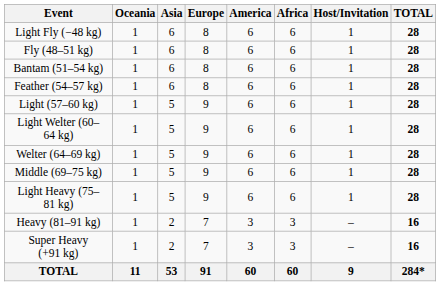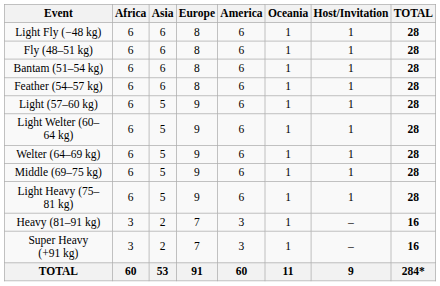 <table class="wikitable" width=600 style="text-align:center;">
 <tr>
 <th>Event</th>
-<th>Oceania</th>
+<th>Africa</th>
 <th>Asia</th>
 <th>Europe</th>
 <th>America</th>
-<th>Africa</th>
+<th>Oceania</th>
 <th>Host/Invitation</th>
 <th>TOTAL</th>
 </tr>
 <tr>
 <td>Light Fly (−48 kg)</td>
-<td>1</td>
+<td>6</td>
 <td>6</td>
 <td>8</td>
 <td>6</td>
-<td>6</td>
+<td>1</td>
 <td>1</td>
 <td><strong>28</strong></td>
 </tr>
 <tr>
 <td>Fly (48–51 kg)</td>
-<td>1</td>
+<td>6</td>
 <td>6</td>
 <td>8</td>
 <td>6</td>
-<td>6</td>
+<td>1</td>
 <td>1</td>
 <td><strong>28</strong></td>
 </tr>
 <tr>
 <td>Bantam (51–54 kg)</td>
-<td>1</td>
+<td>6</td>
 <td>6</td>
 <td>8</td>
 <td>6</td>
-<td>6</td>
+<td>1</td>
 <td>1</td>
 <td><strong>28</strong></td>
 </tr>
 <tr>
 <td>Feather (54–57 kg)</td>
-<td>1</td>
+<td>6</td>
 <td>6</td>
 <td>8</td>
 <td>6</td>
-<td>6</td>
+<td>1</td>
 <td>1</td>
 <td><strong>28</strong></td>
 </tr>
 <tr>
 <td>Light (57–60 kg)</td>
-<td>1</td>
+<td>6</td>
 <td>5</td>
 <td>9</td>
 <td>6</td>
-<td>6</td>
+<td>1</td>
 <td>1</td>
 <td><strong>28</strong></td>
 </tr>
 <tr>
 <td>Light Welter (60–64 kg)</td>
-<td>1</td>
+<td>6</td>
 <td>5</td>
 <td>9</td>
 <td>6</td>
-<td>6</td>
+<td>1</td>
 <td>1</td>
 <td><strong>28</strong></td>
 </tr>
 <tr>
 <td>Welter (64–69 kg)</td>
-<td>1</td>
+<td>6</td>
 <td>5</td>
 <td>9</td>
 <td>6</td>
-<td>6</td>
+<td>1</td>
 <td>1</td>
 <td><strong>28</strong></td>
 </tr>
 <tr>
 <td>Middle (69–75 kg)</td>
-<td>1</td>
+<td>6</td>
 <td>5</td>
 <td>9</td>
 <td>6</td>
-<td>6</td>
+<td>1</td>
 <td>1</td>
 <td><strong>28</strong></td>
 </tr>
 <tr>
 <td>Light Heavy (75–81 kg)</td>
-<td>1</td>
+<td>6</td>
 <td>5</td>
 <td>9</td>
 <td>6</td>
-<td>6</td>
+<td>1</td>
 <td>1</td>
 <td><strong>28</strong></td>
 </tr>
 <tr>
 <td>Heavy (81–91 kg)</td>
-<td>1</td>
+<td>3</td>
 <td>2</td>
 <td>7</td>
 <td>3</td>
-<td>3</td>
+<td>1</td>
 <td>–</td>
 <td><strong>16</strong></td>
 </tr>
 <tr>
 <td>Super Heavy (+91 kg)</td>
-<td>1</td>
+<td>3</td>
 <td>2</td>
 <td>7</td>
 <td>3</td>
-<td>3</td>
+<td>1</td>
 <td>–</td>
 <td><strong>16</strong></td>
 </tr>
 <tr>
 <th>TOTAL</th>
-<th>11</th>
+<th>60</th>
 <th>53</th>
 <th>91</th>
 <th>60</th>
-<th>60</th>
+<th>11</th>
 <th>9</th>
 <th>284*</th>
 </tr>
 </table>
